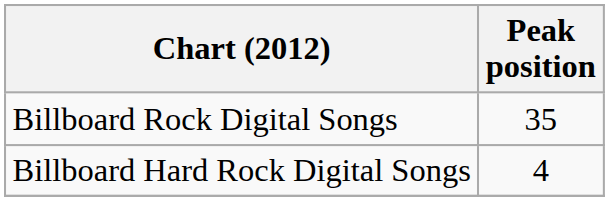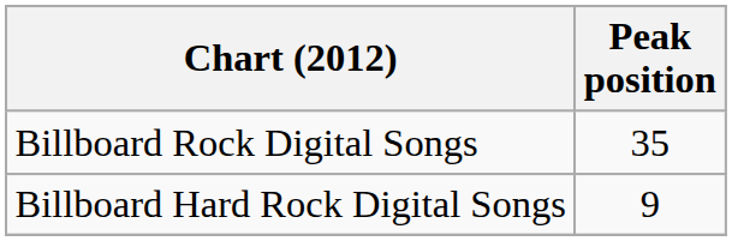 <table class="wikitable plainrowheaders">
 <tr>
 <th>Chart (2012)</th>
 <th>Peak<br>position</th>
 </tr>
 <tr>
 <td>Billboard Rock Digital Songs</td>
 <td align="center">35</td>
 </tr>
 <tr>
 <td>Billboard Hard Rock Digital Songs</td>
-<td align="center">4</td>
+<td align="center">9</td>
 </tr>
 <tr>
 </tr>
 </table>
